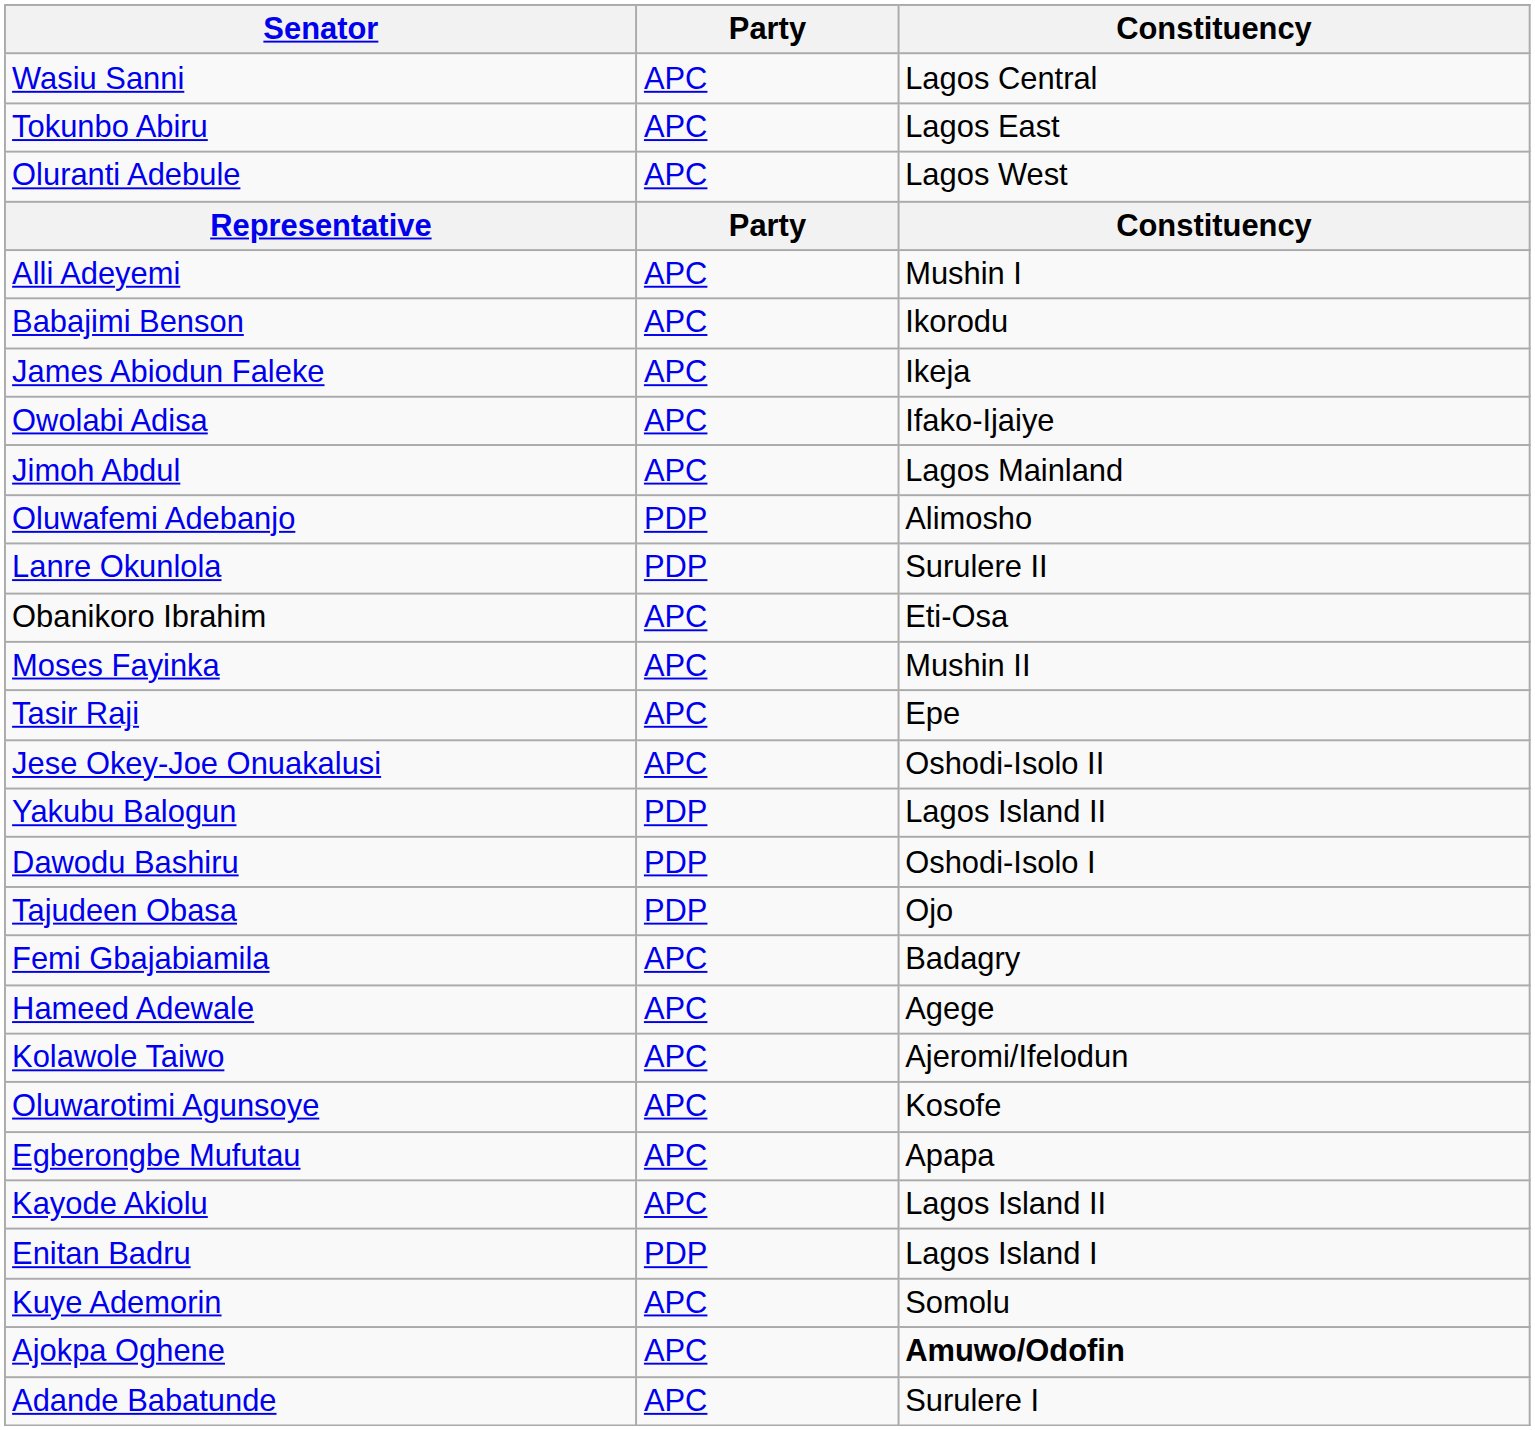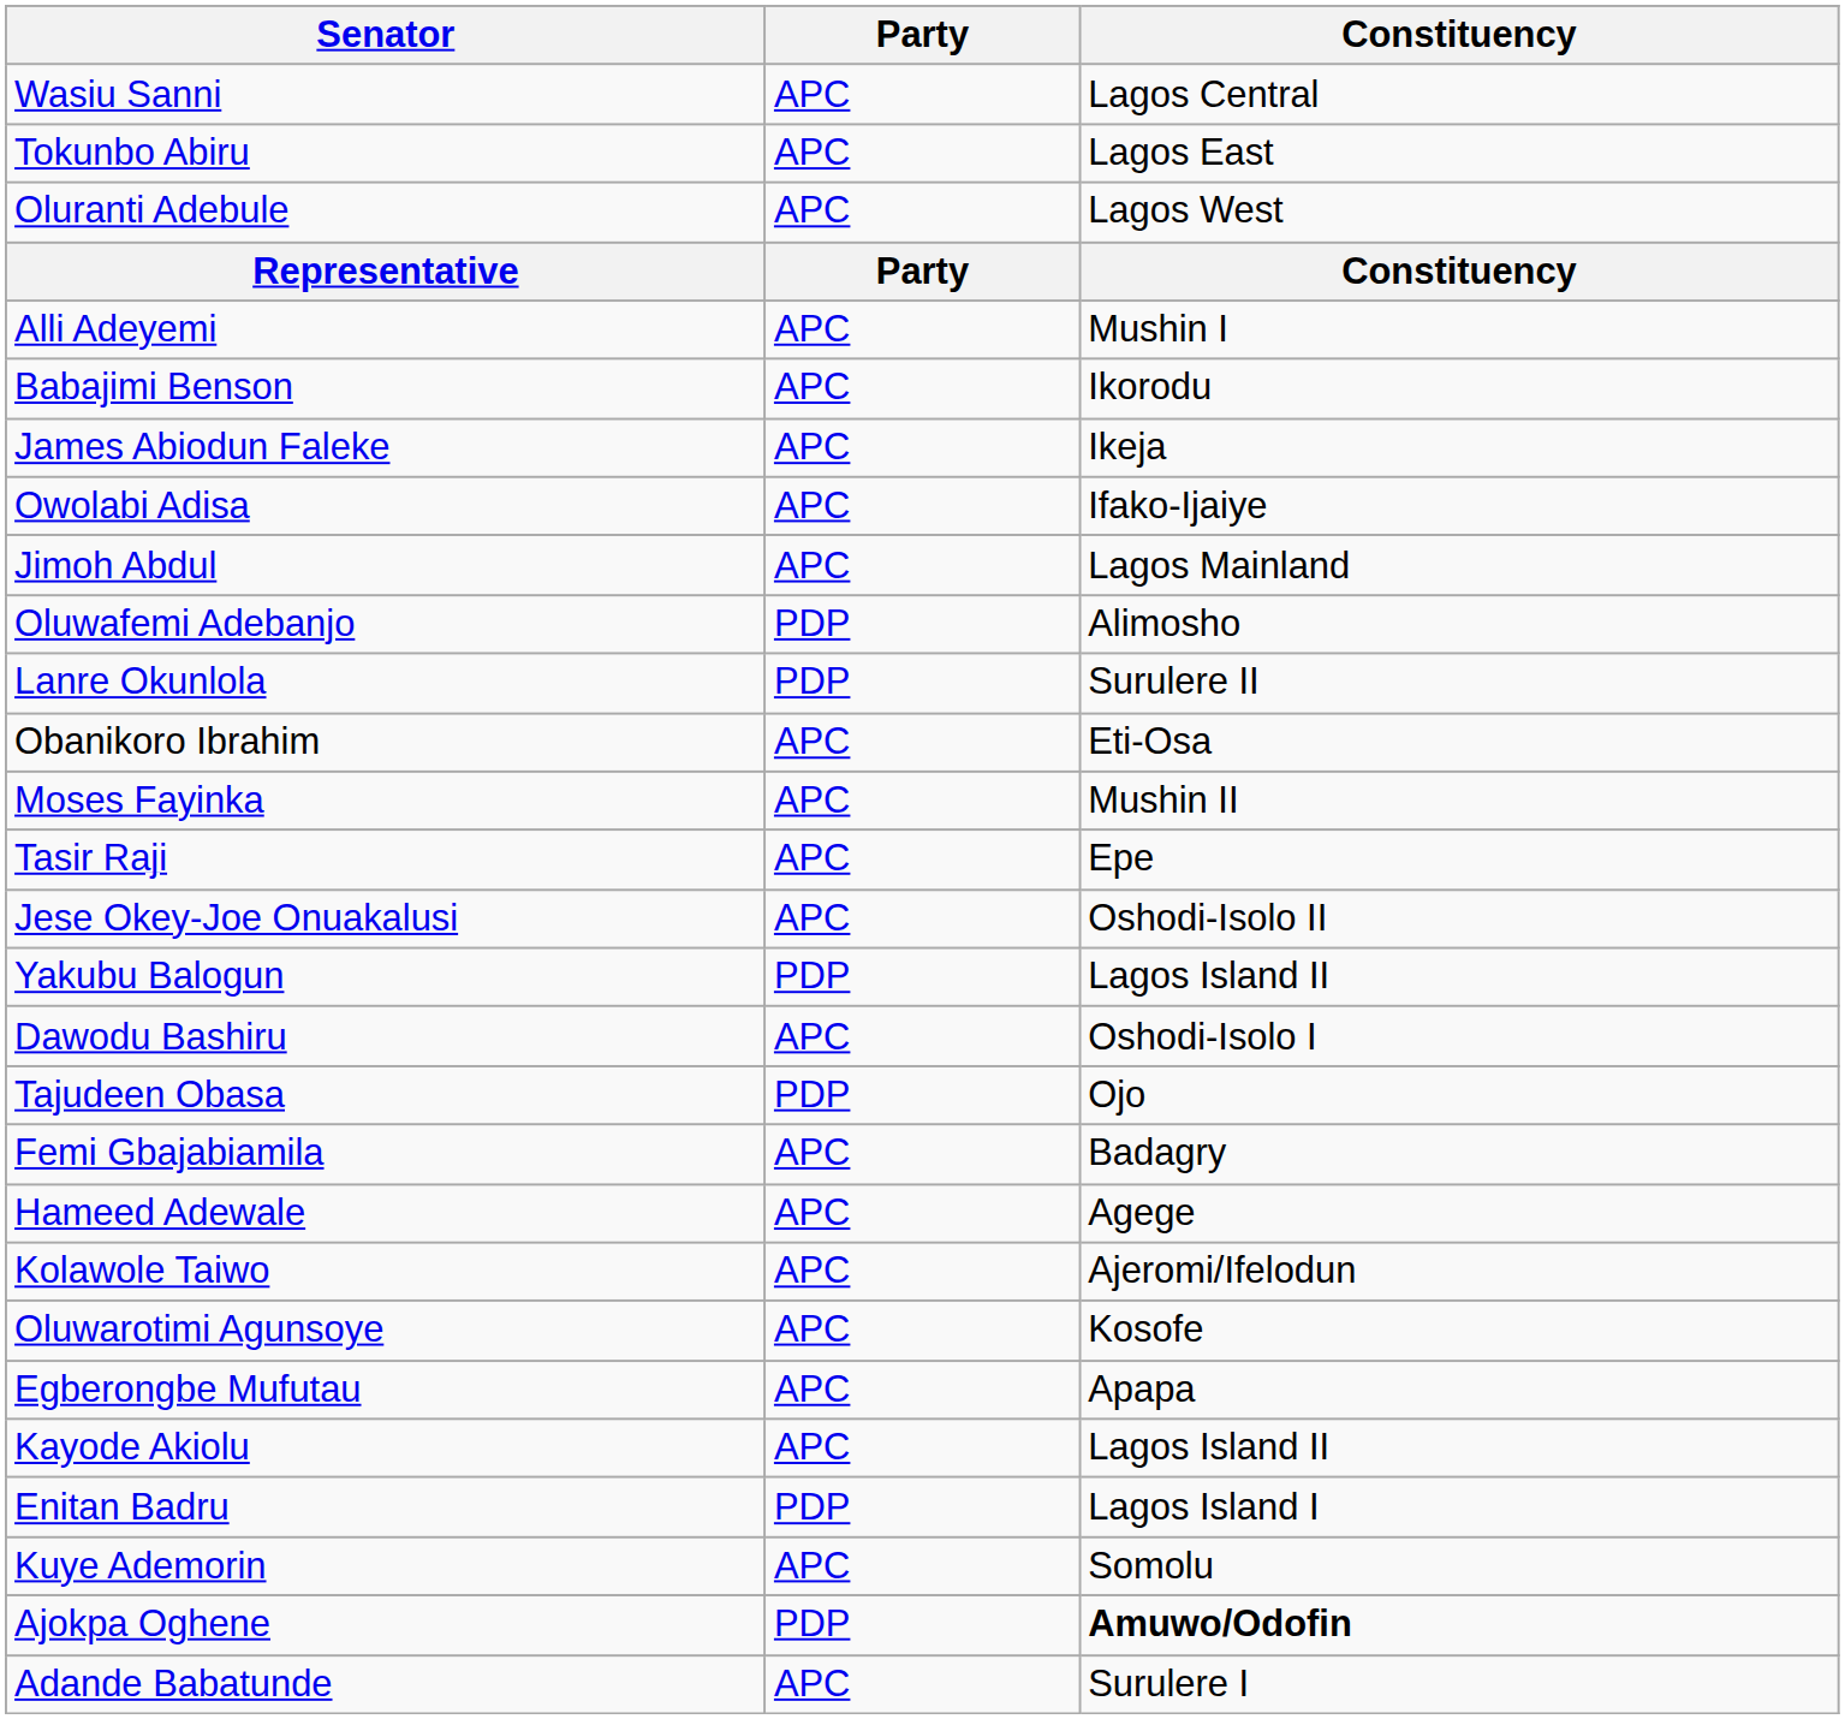 <table class="wikitable">
 <tr>
 <th style="width:20em"><a href='#'>Senator</a></th>
 <th style="width:8em">Party</th>
 <th style="width:20em">Constituency</th>
 </tr>
 <tr>
 <td><a href='#'>Wasiu Sanni</a></td>
 <td><a href='#'>APC</a></td>
 <td>Lagos Central</td>
 </tr>
 <tr>
 <td><a href='#'>Tokunbo Abiru</a></td>
 <td><a href='#'>APC</a></td>
 <td>Lagos East</td>
 </tr>
 <tr>
 <td><a href='#'>Oluranti Adebule</a></td>
 <td><a href='#'>APC</a></td>
 <td>Lagos West</td>
 </tr>
 <tr>
 <th><a href='#'>Representative</a></th>
 <th>Party</th>
 <th>Constituency</th>
 </tr>
 <tr>
 <td><a href='#'>Alli Adeyemi</a></td>
 <td><a href='#'>APC</a></td>
 <td>Mushin I</td>
 </tr>
 <tr>
 <td><a href='#'>Babajimi Benson</a></td>
 <td><a href='#'>APC</a></td>
 <td>Ikorodu</td>
 </tr>
 <tr>
 <td><a href='#'>James Abiodun Faleke</a></td>
 <td><a href='#'>APC</a></td>
 <td>Ikeja</td>
 </tr>
 <tr>
 <td><a href='#'>Owolabi Adisa</a></td>
 <td><a href='#'>APC</a></td>
 <td>Ifako-Ijaiye</td>
 </tr>
 <tr>
 <td><a href='#'>Jimoh Abdul</a></td>
 <td><a href='#'>APC</a></td>
 <td>Lagos Mainland</td>
 </tr>
 <tr>
 <td><a href='#'>Oluwafemi Adebanjo</a></td>
 <td><a href='#'>PDP</a></td>
 <td>Alimosho</td>
 </tr>
 <tr>
 <td><a href='#'>Lanre Okunlola</a></td>
 <td><a href='#'>PDP</a></td>
 <td>Surulere II</td>
 </tr>
 <tr>
 <td>Obanikoro Ibrahim</td>
 <td><a href='#'>APC</a></td>
 <td>Eti-Osa</td>
 </tr>
 <tr>
 <td><a href='#'>Moses Fayinka</a></td>
 <td><a href='#'>APC</a></td>
 <td>Mushin II</td>
 </tr>
 <tr>
 <td><a href='#'>Tasir Raji</a></td>
 <td><a href='#'>APC</a></td>
 <td>Epe</td>
 </tr>
 <tr>
 <td><a href='#'>Jese Okey-Joe Onuakalusi</a></td>
 <td><a href='#'>APC</a></td>
 <td>Oshodi-Isolo II</td>
 </tr>
 <tr>
 <td><a href='#'>Yakubu Balogun</a></td>
 <td><a href='#'>PDP</a></td>
 <td>Lagos Island II</td>
 </tr>
 <tr>
 <td><a href='#'>Dawodu Bashiru</a></td>
-<td><a href='#'>PDP</a></td>
+<td><a href='#'>APC</a></td>
 <td>Oshodi-Isolo I</td>
 </tr>
 <tr>
 <td><a href='#'>Tajudeen Obasa</a></td>
 <td><a href='#'>PDP</a></td>
 <td>Ojo</td>
 </tr>
 <tr>
 <td><a href='#'>Femi Gbajabiamila</a></td>
 <td><a href='#'>APC</a></td>
 <td>Badagry</td>
 </tr>
 <tr>
 <td><a href='#'>Hameed Adewale</a></td>
 <td><a href='#'>APC</a></td>
 <td>Agege</td>
 </tr>
 <tr>
 <td><a href='#'>Kolawole Taiwo</a></td>
 <td><a href='#'>APC</a></td>
 <td>Ajeromi/Ifelodun</td>
 </tr>
 <tr>
 <td><a href='#'>Oluwarotimi Agunsoye</a></td>
 <td><a href='#'>APC</a></td>
 <td>Kosofe</td>
 </tr>
 <tr>
 <td><a href='#'>Egberongbe Mufutau</a></td>
 <td><a href='#'>APC</a></td>
 <td>Apapa</td>
 </tr>
 <tr>
 <td><a href='#'>Kayode Akiolu</a></td>
 <td><a href='#'>APC</a></td>
 <td>Lagos Island II</td>
 </tr>
 <tr>
 <td><a href='#'>Enitan Badru</a></td>
 <td><a href='#'>PDP</a></td>
 <td>Lagos Island I</td>
 </tr>
 <tr>
 <td><a href='#'>Kuye Ademorin</a></td>
 <td><a href='#'>APC</a></td>
 <td>Somolu</td>
 </tr>
 <tr>
 <td><a href='#'>Ajokpa Oghene</a></td>
-<td><a href='#'>APC</a></td>
+<td><a href='#'>PDP</a></td>
 <td><strong>Amuwo/Odofin</strong></td>
 </tr>
 <tr>
 <td><a href='#'>Adande Babatunde</a></td>
 <td><a href='#'>APC</a></td>
 <td>Surulere I</td>
 </tr>
 </table>
